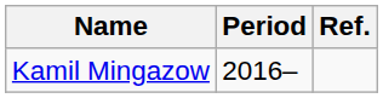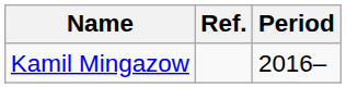 <table class="wikitable" style="text-align: right;">
 <tr>
 <th>Name</th>
+<th>Ref.</th>
 <th>Period</th>
-<th>Ref.</th>
 </tr>
 <tr>
 <td style="text-align: left;"> <a href='#'>Kamil Mingazow</a></td>
+<td></td>
 <td style="text-align: left;">2016–</td>
-<td></td>
 </tr>
 </table>
